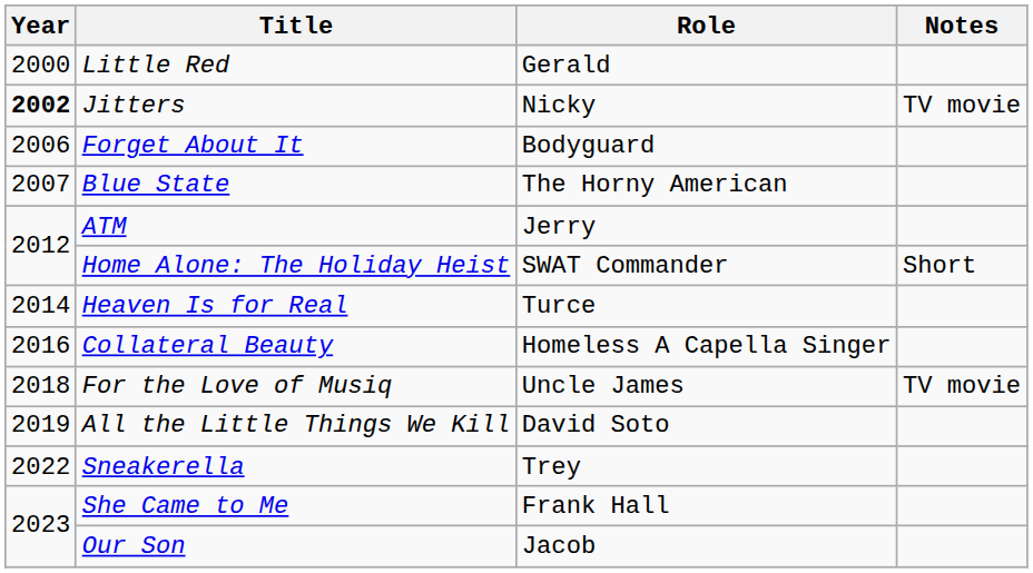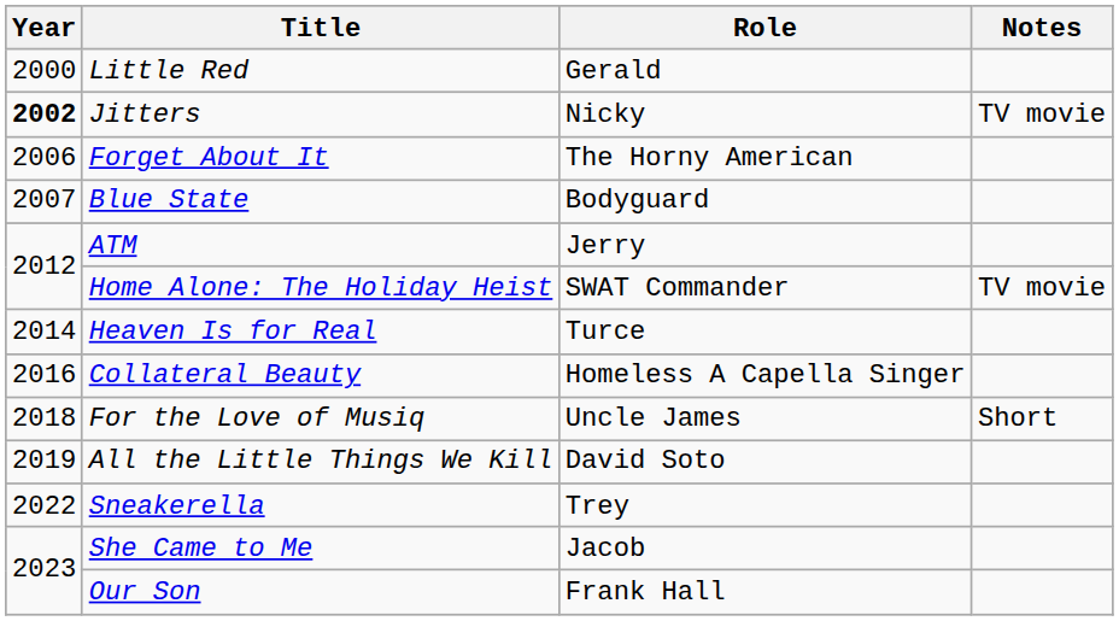 <table class="wikitable sortable">
 <tr>
 <th>Year</th>
 <th>Title</th>
 <th>Role</th>
 <th>Notes</th>
 </tr>
 <tr>
 <td>2000</td>
 <td><em>Little Red</em></td>
 <td>Gerald</td>
 <td></td>
 </tr>
 <tr>
 <td><strong>2002</strong></td>
 <td><em>Jitters</em></td>
 <td>Nicky</td>
 <td>TV movie</td>
 </tr>
 <tr>
 <td>2006</td>
 <td><em><a href='#'>Forget About It</a></em></td>
-<td>Bodyguard</td>
+<td>The Horny American</td>
 <td></td>
 </tr>
 <tr>
 <td>2007</td>
 <td><em><a href='#'>Blue State</a></em></td>
-<td>The Horny American</td>
+<td>Bodyguard</td>
 <td></td>
 </tr>
 <tr>
 <td rowspan="2">2012</td>
 <td><em><a href='#'>ATM</a></em></td>
 <td>Jerry</td>
 <td></td>
 </tr>
 <tr>
 <td><em><a href='#'>Home Alone: The Holiday Heist</a></em></td>
 <td>SWAT Commander</td>
-<td>Short</td>
+<td>TV movie</td>
 </tr>
 <tr>
 <td>2014</td>
 <td><em><a href='#'>Heaven Is for Real</a></em></td>
 <td>Turce</td>
 <td></td>
 </tr>
 <tr>
 <td>2016</td>
 <td><em><a href='#'>Collateral Beauty</a></em></td>
 <td>Homeless A Capella Singer</td>
 <td></td>
 </tr>
 <tr>
 <td>2018</td>
 <td><em>For the Love of Musiq</em></td>
 <td>Uncle James</td>
-<td>TV movie</td>
+<td>Short</td>
 </tr>
 <tr>
 <td>2019</td>
 <td><em>All the Little Things We Kill</em></td>
 <td>David Soto</td>
 <td></td>
 </tr>
 <tr>
 <td>2022</td>
 <td><em><a href='#'>Sneakerella</a></em></td>
 <td>Trey</td>
 <td></td>
 </tr>
 <tr>
 <td rowspan="2">2023</td>
 <td><em><a href='#'>She Came to Me</a></em></td>
-<td>Frank Hall</td>
+<td>Jacob</td>
 <td></td>
 </tr>
 <tr>
 <td><em><a href='#'>Our Son</a></em></td>
-<td>Jacob</td>
+<td>Frank Hall</td>
 <td></td>
 </tr>
 </table>
